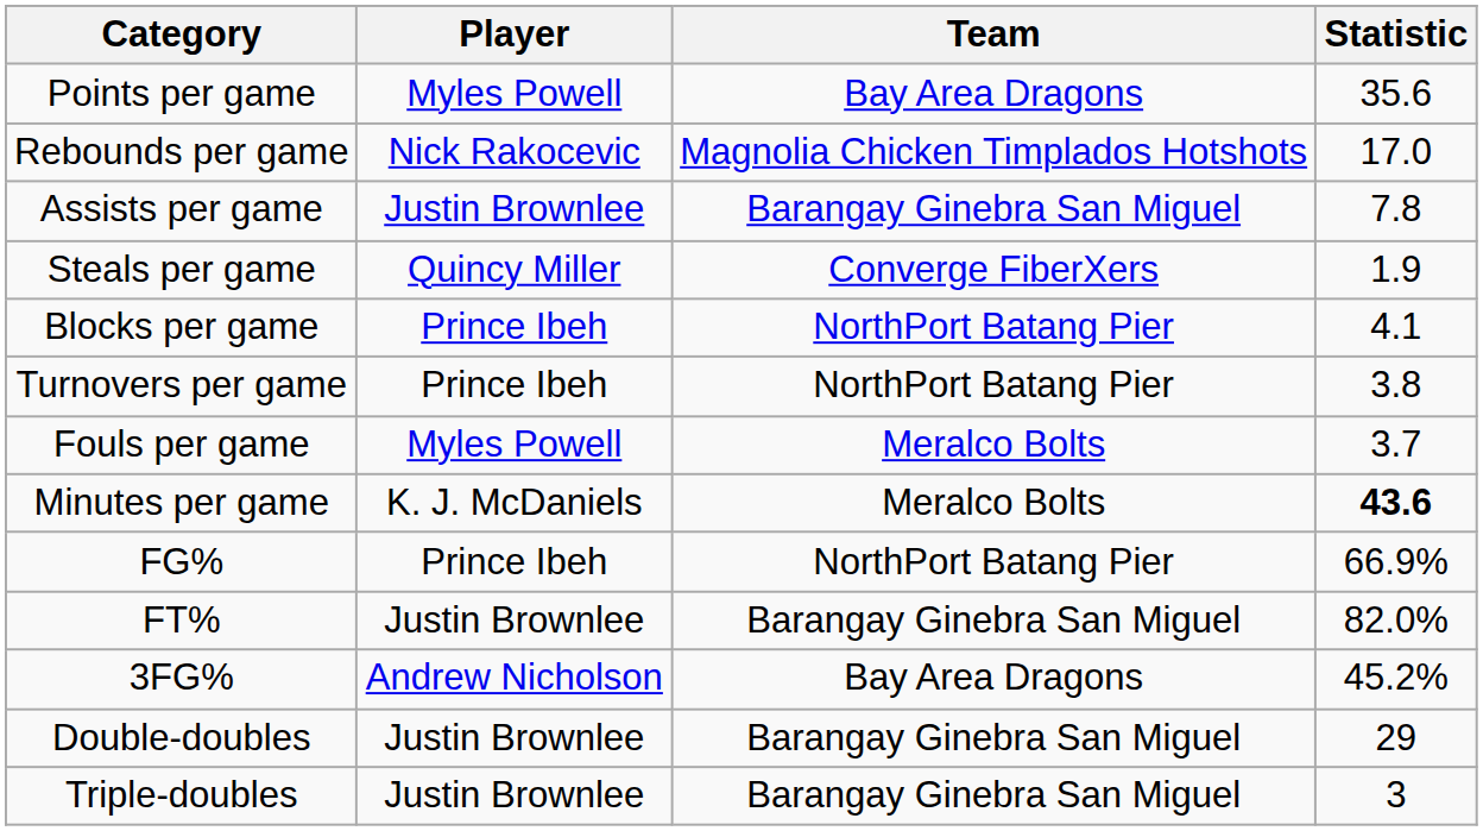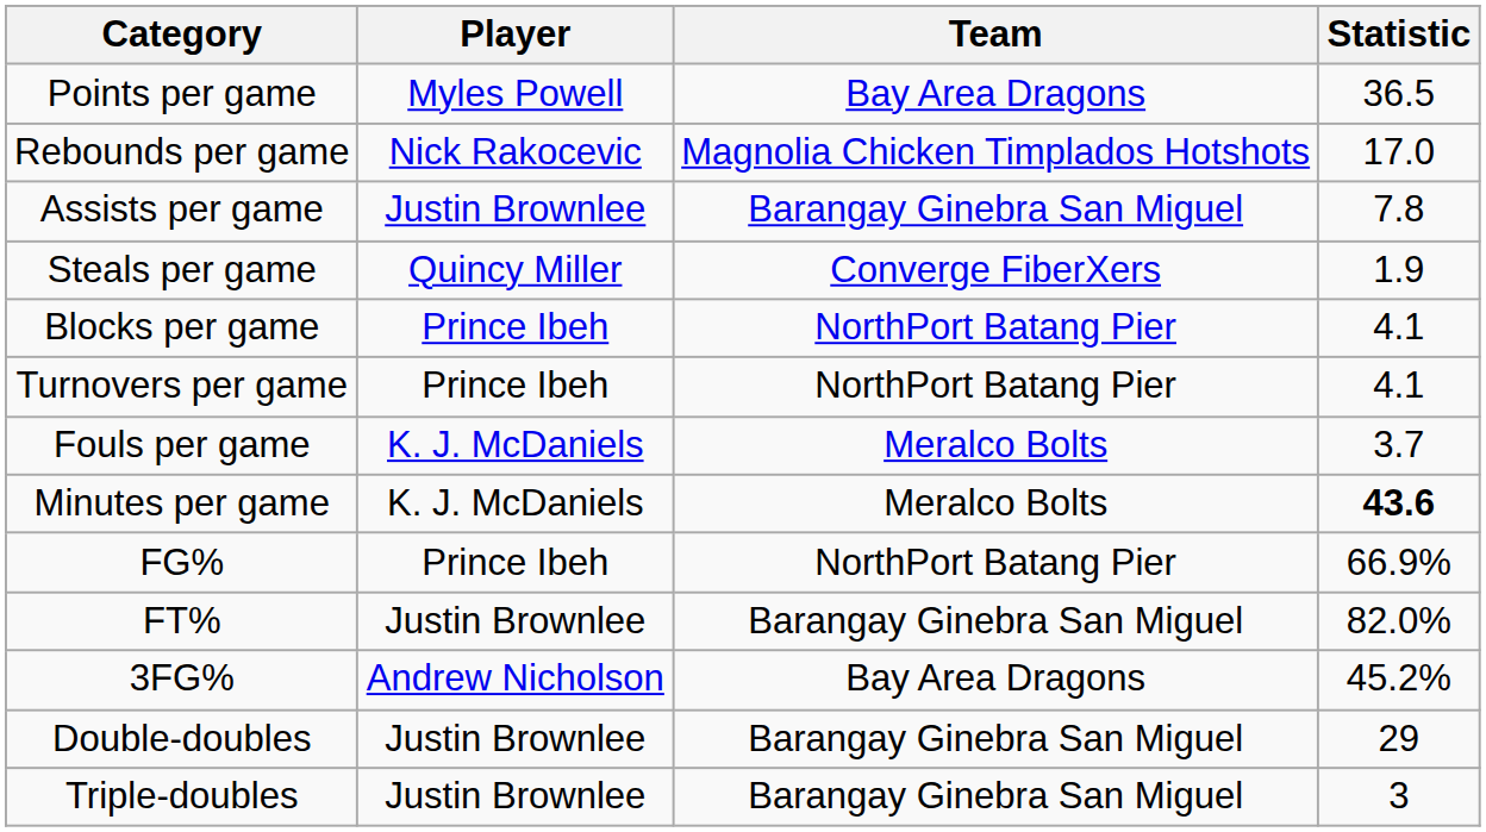 <table class="wikitable" style="text-align:center">
 <tr>
 <th>Category</th>
 <th>Player</th>
 <th>Team</th>
 <th>Statistic</th>
 </tr>
 <tr>
 <td>Points per game</td>
 <td><a href='#'>Myles Powell</a></td>
 <td><a href='#'>Bay Area Dragons</a></td>
-<td>35.6</td>
+<td>36.5</td>
 </tr>
 <tr>
 <td>Rebounds per game</td>
 <td><a href='#'>Nick Rakocevic</a></td>
 <td><a href='#'>Magnolia Chicken Timplados Hotshots</a></td>
 <td>17.0</td>
 </tr>
 <tr>
 <td>Assists per game</td>
 <td><a href='#'>Justin Brownlee</a></td>
 <td><a href='#'>Barangay Ginebra San Miguel</a></td>
 <td>7.8</td>
 </tr>
 <tr>
 <td>Steals per game</td>
 <td><a href='#'>Quincy Miller</a></td>
 <td><a href='#'>Converge FiberXers</a></td>
 <td>1.9</td>
 </tr>
 <tr>
 <td>Blocks per game</td>
 <td><a href='#'>Prince Ibeh</a></td>
 <td><a href='#'>NorthPort Batang Pier</a></td>
 <td>4.1</td>
 </tr>
 <tr>
 <td>Turnovers per game</td>
 <td>Prince Ibeh</td>
 <td>NorthPort Batang Pier</td>
-<td>3.8</td>
+<td>4.1</td>
 </tr>
 <tr>
 <td>Fouls per game</td>
-<td><a href='#'>Myles Powell</a></td>
+<td><a href='#'>K. J. McDaniels</a></td>
 <td><a href='#'>Meralco Bolts</a></td>
 <td>3.7</td>
 </tr>
 <tr>
 <td>Minutes per game</td>
 <td>K. J. McDaniels</td>
 <td>Meralco Bolts</td>
 <td><strong>43.6</strong></td>
 </tr>
 <tr>
 <td>FG%</td>
 <td>Prince Ibeh</td>
 <td>NorthPort Batang Pier</td>
 <td>66.9%</td>
 </tr>
 <tr>
 <td>FT%</td>
 <td>Justin Brownlee</td>
 <td>Barangay Ginebra San Miguel</td>
 <td>82.0%</td>
 </tr>
 <tr>
 <td>3FG%</td>
 <td><a href='#'>Andrew Nicholson</a></td>
 <td>Bay Area Dragons</td>
 <td>45.2%</td>
 </tr>
 <tr>
 <td>Double-doubles</td>
 <td>Justin Brownlee</td>
 <td>Barangay Ginebra San Miguel</td>
 <td>29</td>
 </tr>
 <tr>
 <td>Triple-doubles</td>
 <td>Justin Brownlee</td>
 <td>Barangay Ginebra San Miguel</td>
 <td>3</td>
 </tr>
 </table>
